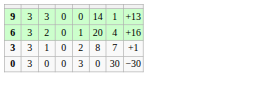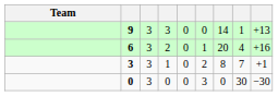 <table class="wikitable" style="text-align: center;">
 <tr>
+<th width=165>Team</th>
 <th width=20></th>
 <th width=20></th>
 <th width=20></th>
 <th width=20></th>
 <th width=20></th>
 <th width=20></th>
 <th width=20></th>
 <th width=20></th>
 </tr>
 <tr bgcolor=#ccffcc>
+<td style="text-align:left;"></td>
 <td><strong>9</strong></td>
 <td>3</td>
 <td>3</td>
 <td>0</td>
 <td>0</td>
 <td>14</td>
 <td>1</td>
 <td>+13</td>
 </tr>
 <tr bgcolor=#ccffcc>
+<td style="text-align:left;"></td>
 <td><strong>6</strong></td>
 <td>3</td>
 <td>2</td>
 <td>0</td>
 <td>1</td>
 <td>20</td>
 <td>4</td>
 <td>+16</td>
 </tr>
 <tr>
+<td style="text-align:left;"></td>
 <td><strong>3</strong></td>
 <td>3</td>
 <td>1</td>
 <td>0</td>
 <td>2</td>
 <td>8</td>
 <td>7</td>
 <td>+1</td>
 </tr>
 <tr>
+<td style="text-align:left;"></td>
 <td><strong>0</strong></td>
 <td>3</td>
 <td>0</td>
 <td>0</td>
 <td>3</td>
 <td>0</td>
 <td>30</td>
 <td>−30</td>
 </tr>
 </table>
